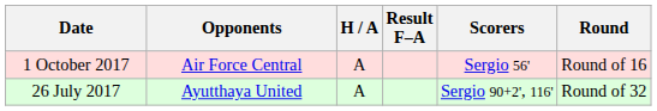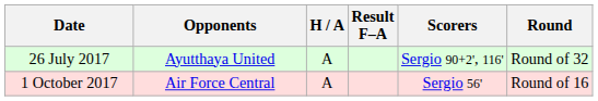 <table class="wikitable" style="text-align:center">
 <tr>
 <th width="125">Date</th>
 <th width="170">Opponents</th>
 <th nowrap>H / A</th>
 <th>Result<br>F–A</th>
 <th>Scorers</th>
 <th>Round</th>
 </tr>
+<tr bgcolor="#ddffdd">
+<td>26 July 2017</td>
+<td><a href='#'>Ayutthaya United</a></td>
+<td>A</td>
+<td></td>
+<td><a href='#'>Sergio</a> <small>90+2'</small>, <small>116'</small></td>
+<td>Round of 32</td>
+</tr>
 <tr bgcolor="#ffdddd">
 <td>1 October 2017</td>
 <td><a href='#'>Air Force Central</a></td>
 <td>A</td>
 <td></td>
 <td><a href='#'>Sergio</a> <small>56'</small></td>
 <td>Round of 16</td>
 </tr>
-<tr bgcolor="#ddffdd">
-<td>26 July 2017</td>
-<td><a href='#'>Ayutthaya United</a></td>
-<td>A</td>
-<td></td>
-<td><a href='#'>Sergio</a> <small>90+2'</small>, <small>116'</small></td>
-<td>Round of 32</td>
-</tr>
 </table>
